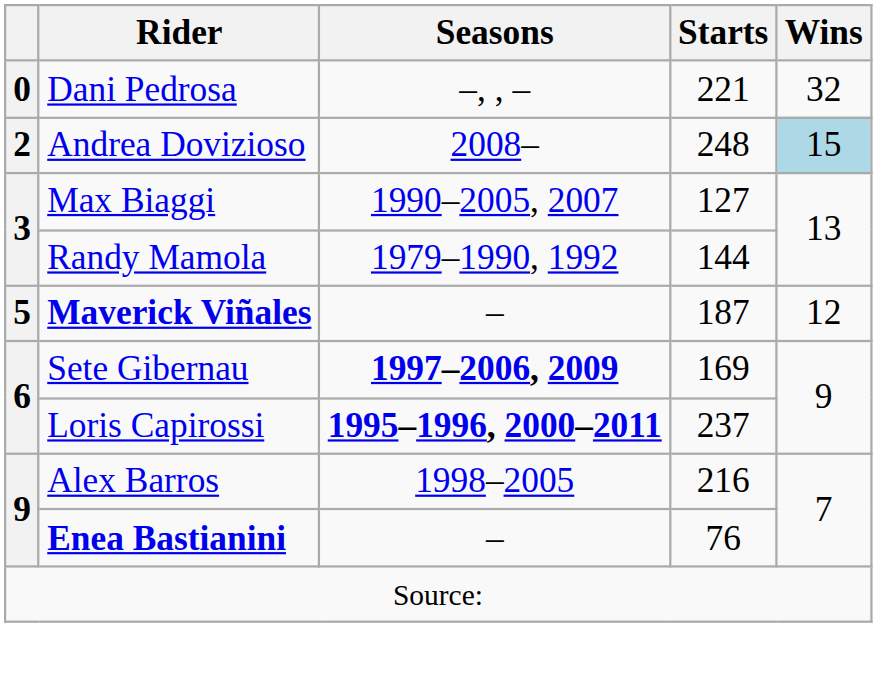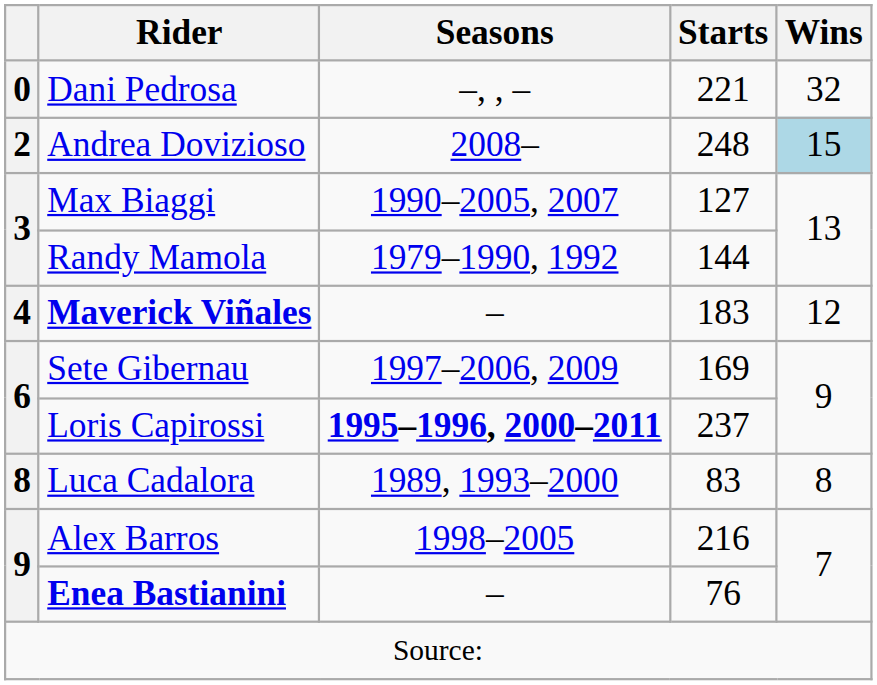 <table class="wikitable" style="text-align:center">
 <tr>
 <th></th>
 <th>Rider</th>
 <th>Seasons</th>
 <th>Starts</th>
 <th>Wins</th>
 </tr>
 <tr>
 <th>0</th>
 <td align=left> <a href='#'>Dani Pedrosa</a></td>
 <td>–, , –</td>
 <td>221</td>
 <td>32</td>
 </tr>
 <tr>
 <th>2</th>
 <td align=left> <a href='#'>Andrea Dovizioso</a></td>
 <td><a href='#'>2008</a>–</td>
 <td>248</td>
 <td style="background: lightblue;">15</td>
 </tr>
 <tr>
 <th rowspan=2>3</th>
 <td align=left> <a href='#'>Max Biaggi</a></td>
 <td><a href='#'>1990</a>–<a href='#'>2005</a>, <a href='#'>2007</a></td>
 <td>127</td>
 <td rowspan=2>13</td>
 </tr>
 <tr>
 <td align=left> <a href='#'>Randy Mamola</a></td>
 <td><a href='#'>1979</a>–<a href='#'>1990</a>, <a href='#'>1992</a></td>
 <td>144</td>
 </tr>
 <tr>
-<th>5</th>
+<th>4</th>
 <td align=left> <strong><a href='#'>Maverick Viñales</a></strong></td>
 <td>–</td>
-<td>187</td>
+<td>183</td>
 <td>12</td>
 </tr>
 <tr>
 <th rowspan=2>6</th>
 <td align=left> <a href='#'>Sete Gibernau</a></td>
-<td><strong><a href='#'>1997</a>–<a href='#'>2006</a>, <a href='#'>2009</a></strong></td>
+<td><a href='#'>1997</a>–<a href='#'>2006</a>, <a href='#'>2009</a></td>
 <td>169</td>
 <td rowspan=2>9</td>
 </tr>
 <tr>
 <td align=left> <a href='#'>Loris Capirossi</a></td>
 <td><strong><a href='#'>1995</a>–<a href='#'>1996</a>, <a href='#'>2000</a>–<a href='#'>2011</a></strong></td>
 <td>237</td>
+</tr>
+<tr>
+<th>8</th>
+<td align=left> <a href='#'>Luca Cadalora</a></td>
+<td><a href='#'>1989</a>, <a href='#'>1993</a>–<a href='#'>2000</a></td>
+<td>83</td>
+<td>8</td>
 </tr>
 <tr>
 <th rowspan=2>9</th>
 <td align=left> <a href='#'>Alex Barros</a></td>
 <td><a href='#'>1998</a>–<a href='#'>2005</a></td>
 <td>216</td>
 <td rowspan=2>7</td>
 </tr>
 <tr>
 <td align=left> <strong><a href='#'>Enea Bastianini</a></strong></td>
 <td>–</td>
 <td>76<br></td>
 </tr>
 <tr>
 <td colspan=5><small>Source:</small></td>
 </tr>
 </table>
